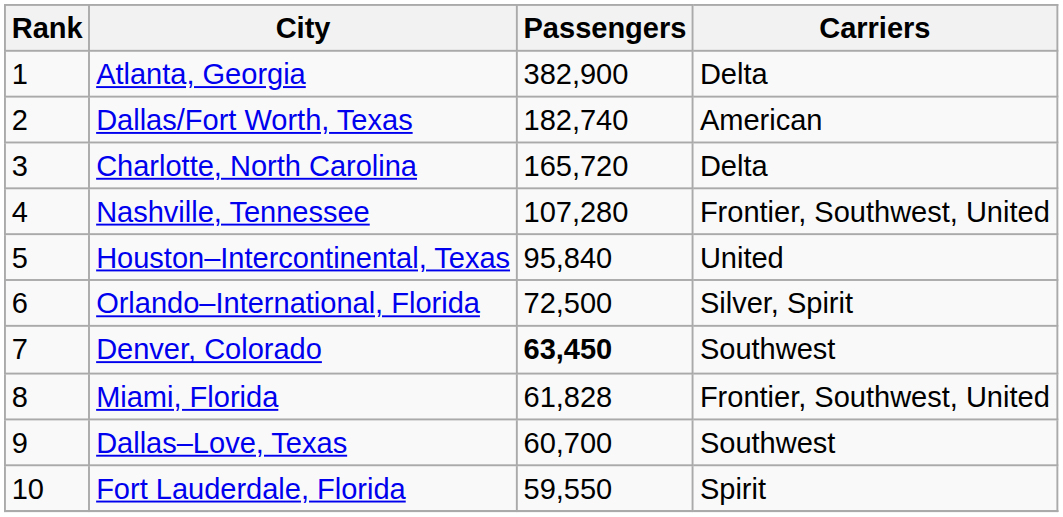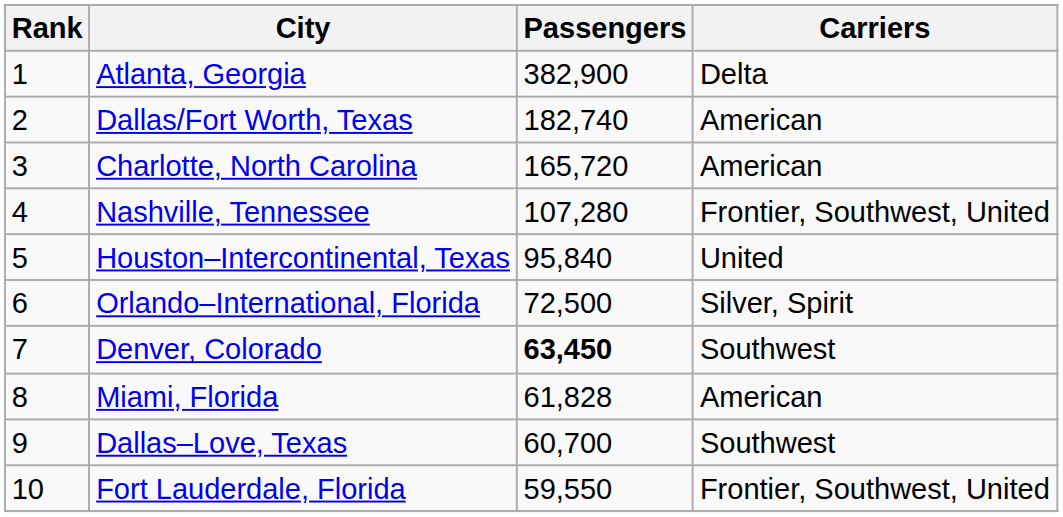 <table class="wikitable" style="font-size: 95%" width= align=>
 <tr>
 <th>Rank</th>
 <th>City</th>
 <th>Passengers</th>
 <th>Carriers</th>
 </tr>
 <tr>
 <td>1</td>
 <td> <a href='#'>Atlanta, Georgia</a></td>
 <td>382,900</td>
 <td>Delta</td>
 </tr>
 <tr>
 <td>2</td>
 <td> <a href='#'>Dallas/Fort Worth, Texas</a></td>
 <td>182,740</td>
 <td>American</td>
 </tr>
 <tr>
 <td>3</td>
 <td> <a href='#'>Charlotte, North Carolina</a></td>
 <td>165,720</td>
-<td>Delta</td>
+<td>American</td>
 </tr>
 <tr>
 <td>4</td>
 <td> <a href='#'>Nashville, Tennessee</a></td>
 <td>107,280</td>
 <td>Frontier, Southwest, United</td>
 </tr>
 <tr>
 <td>5</td>
 <td> <a href='#'>Houston–Intercontinental, Texas</a></td>
 <td>95,840</td>
 <td>United</td>
 </tr>
 <tr>
 <td>6</td>
 <td> <a href='#'>Orlando–International, Florida</a></td>
 <td>72,500</td>
 <td>Silver, Spirit</td>
 </tr>
 <tr>
 <td>7</td>
 <td> <a href='#'>Denver, Colorado</a></td>
 <td><strong>63,450</strong></td>
 <td>Southwest</td>
 </tr>
 <tr>
 <td>8</td>
 <td> <a href='#'>Miami, Florida</a></td>
 <td>61,828</td>
-<td>Frontier, Southwest, United</td>
+<td>American</td>
 </tr>
 <tr>
 <td>9</td>
 <td> <a href='#'>Dallas–Love, Texas</a></td>
 <td>60,700</td>
 <td>Southwest</td>
 </tr>
 <tr>
 <td>10</td>
 <td> <a href='#'>Fort Lauderdale, Florida</a></td>
 <td>59,550</td>
-<td>Spirit</td>
+<td>Frontier, Southwest, United</td>
 </tr>
 <tr>
 </tr>
 </table>
